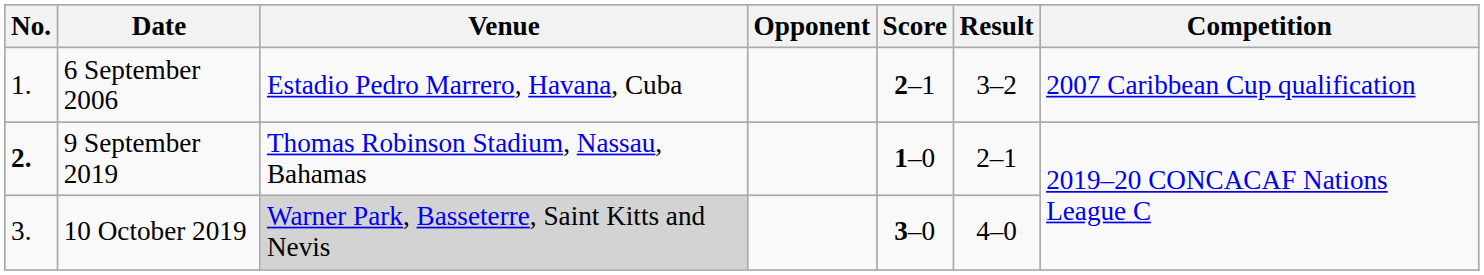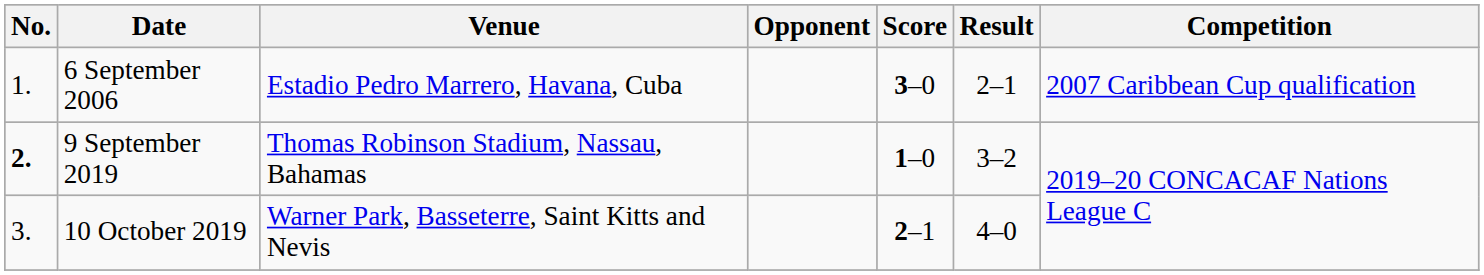 <table class="wikitable plainrowheaders sortable">
 <tr>
 <th>No.</th>
 <th>Date</th>
 <th>Venue</th>
 <th>Opponent</th>
 <th>Score</th>
 <th>Result</th>
 <th>Competition</th>
 </tr>
 <tr>
 <td>1.</td>
 <td>6 September 2006</td>
 <td><a href='#'>Estadio Pedro Marrero</a>, <a href='#'>Havana</a>, Cuba</td>
 <td></td>
-<td align=center><strong>2</strong>–1</td>
-<td align=center>3–2</td>
+<td align=center><strong>3</strong>–0</td>
+<td align=center>2–1</td>
 <td><a href='#'>2007 Caribbean Cup qualification</a></td>
 </tr>
 <tr>
 <td><strong>2.</strong></td>
 <td>9 September 2019</td>
 <td><a href='#'>Thomas Robinson Stadium</a>, <a href='#'>Nassau</a>, Bahamas</td>
 <td></td>
 <td align=center><strong>1</strong>–0</td>
-<td align=center>2–1</td>
+<td align=center>3–2</td>
 <td rowspan=2><a href='#'>2019–20 CONCACAF Nations League C</a></td>
 </tr>
 <tr>
 <td>3.</td>
 <td>10 October 2019</td>
-<td style="background: lightgrey;"><a href='#'>Warner Park</a>, <a href='#'>Basseterre</a>, Saint Kitts and Nevis</td>
+<td><a href='#'>Warner Park</a>, <a href='#'>Basseterre</a>, Saint Kitts and Nevis</td>
 <td></td>
-<td align=center><strong>3</strong>–0</td>
+<td align=center><strong>2</strong>–1</td>
 <td align=center>4–0</td>
 </tr>
 </table>
